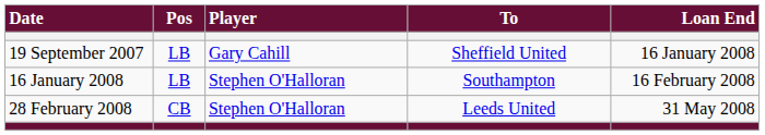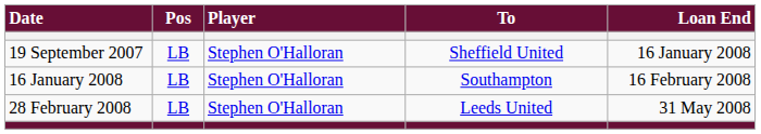 <table class="wikitable">
 <tr>
 <th style="background:#670E36; color:#ffffff; text-align:left; width:130px">Date</th>
 <th style="background:#670E36; color:#ffffff; text-align:center; width:40px">Pos</th>
 <th style="background:#670E36; color:#ffffff; text-align:left; width:180px">Player</th>
 <th style="background:#670E36; color:#ffffff; text-align:center; width:180px">To</th>
 <th style="background:#670E36; color:#ffffff; text-align:right; width:130px">Loan End</th>
 </tr>
 <tr>
 <th></th>
 <th></th>
 <th></th>
 <th></th>
 <th></th>
 </tr>
 <tr>
 <td>19 September 2007</td>
 <td style="text-align:center;"><a href='#'>LB</a></td>
-<td><a href='#'>Gary Cahill</a></td>
+<td> <a href='#'>Stephen O'Halloran</a></td>
 <td style="text-align:center;"><a href='#'>Sheffield United</a></td>
 <td style="text-align:right;">16 January 2008</td>
 </tr>
 <tr>
 <td>16 January 2008</td>
 <td style="text-align:center;"><a href='#'>LB</a></td>
 <td> <a href='#'>Stephen O'Halloran</a></td>
 <td style="text-align:center;"><a href='#'>Southampton</a></td>
 <td style="text-align:right;">16 February 2008</td>
 </tr>
 <tr>
 <td>28 February 2008</td>
-<td style="text-align:center;"><a href='#'>CB</a></td>
+<td style="text-align:center;"><a href='#'>LB</a></td>
 <td> <a href='#'>Stephen O'Halloran</a></td>
 <td style="text-align:center;"><a href='#'>Leeds United</a></td>
 <td style="text-align:right;">31 May 2008</td>
 </tr>
 <tr>
 <th style="background:#670E36;"></th>
 <th style="background:#670E36;"></th>
 <th style="background:#670E36;"></th>
 <th style="background:#670E36;"></th>
 <th style="background:#670E36;"></th>
 </tr>
 </table>
